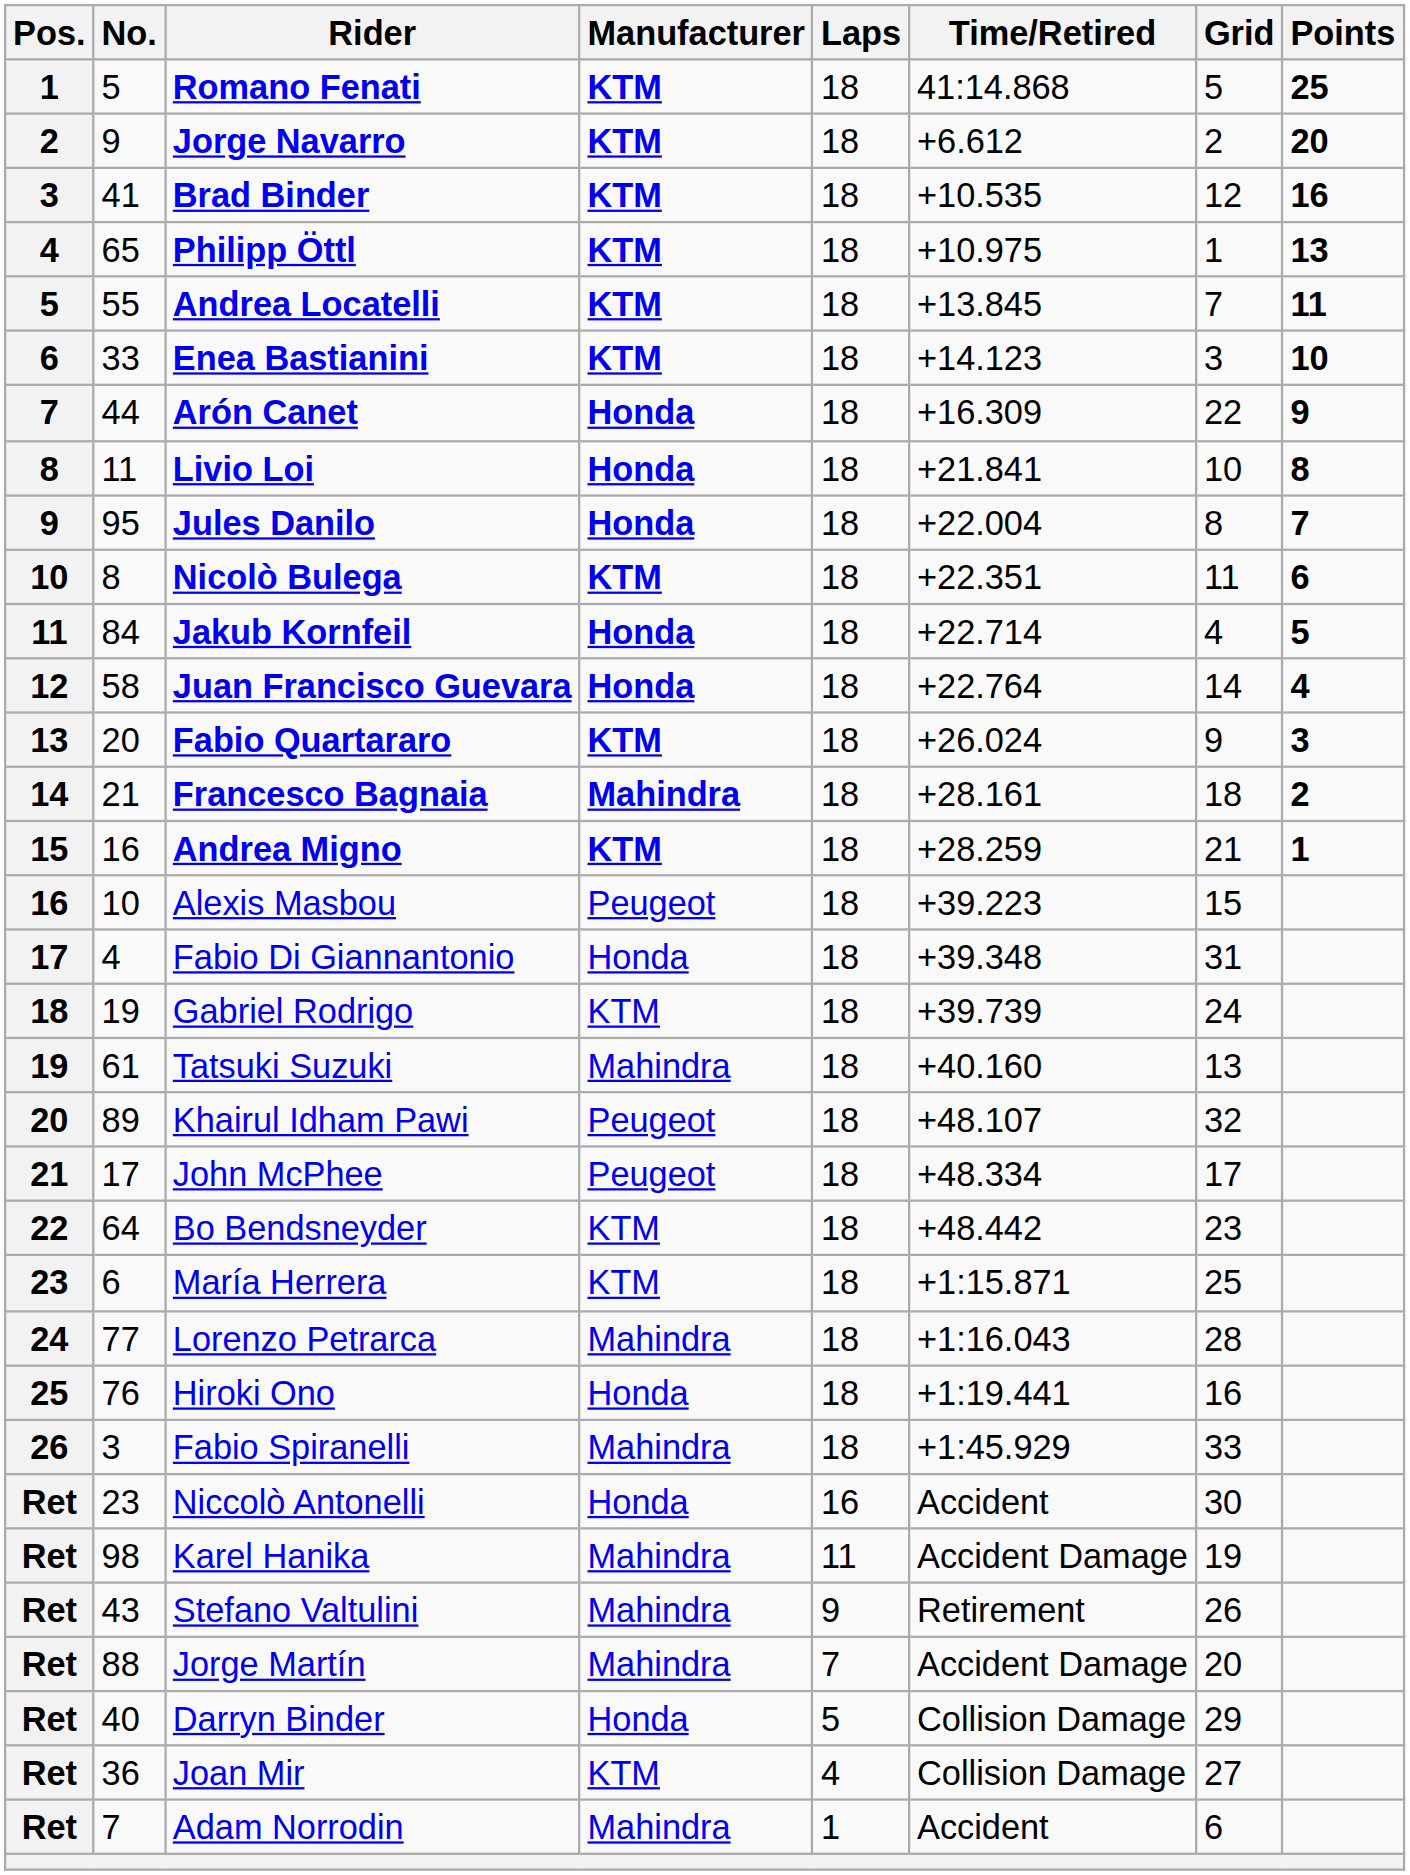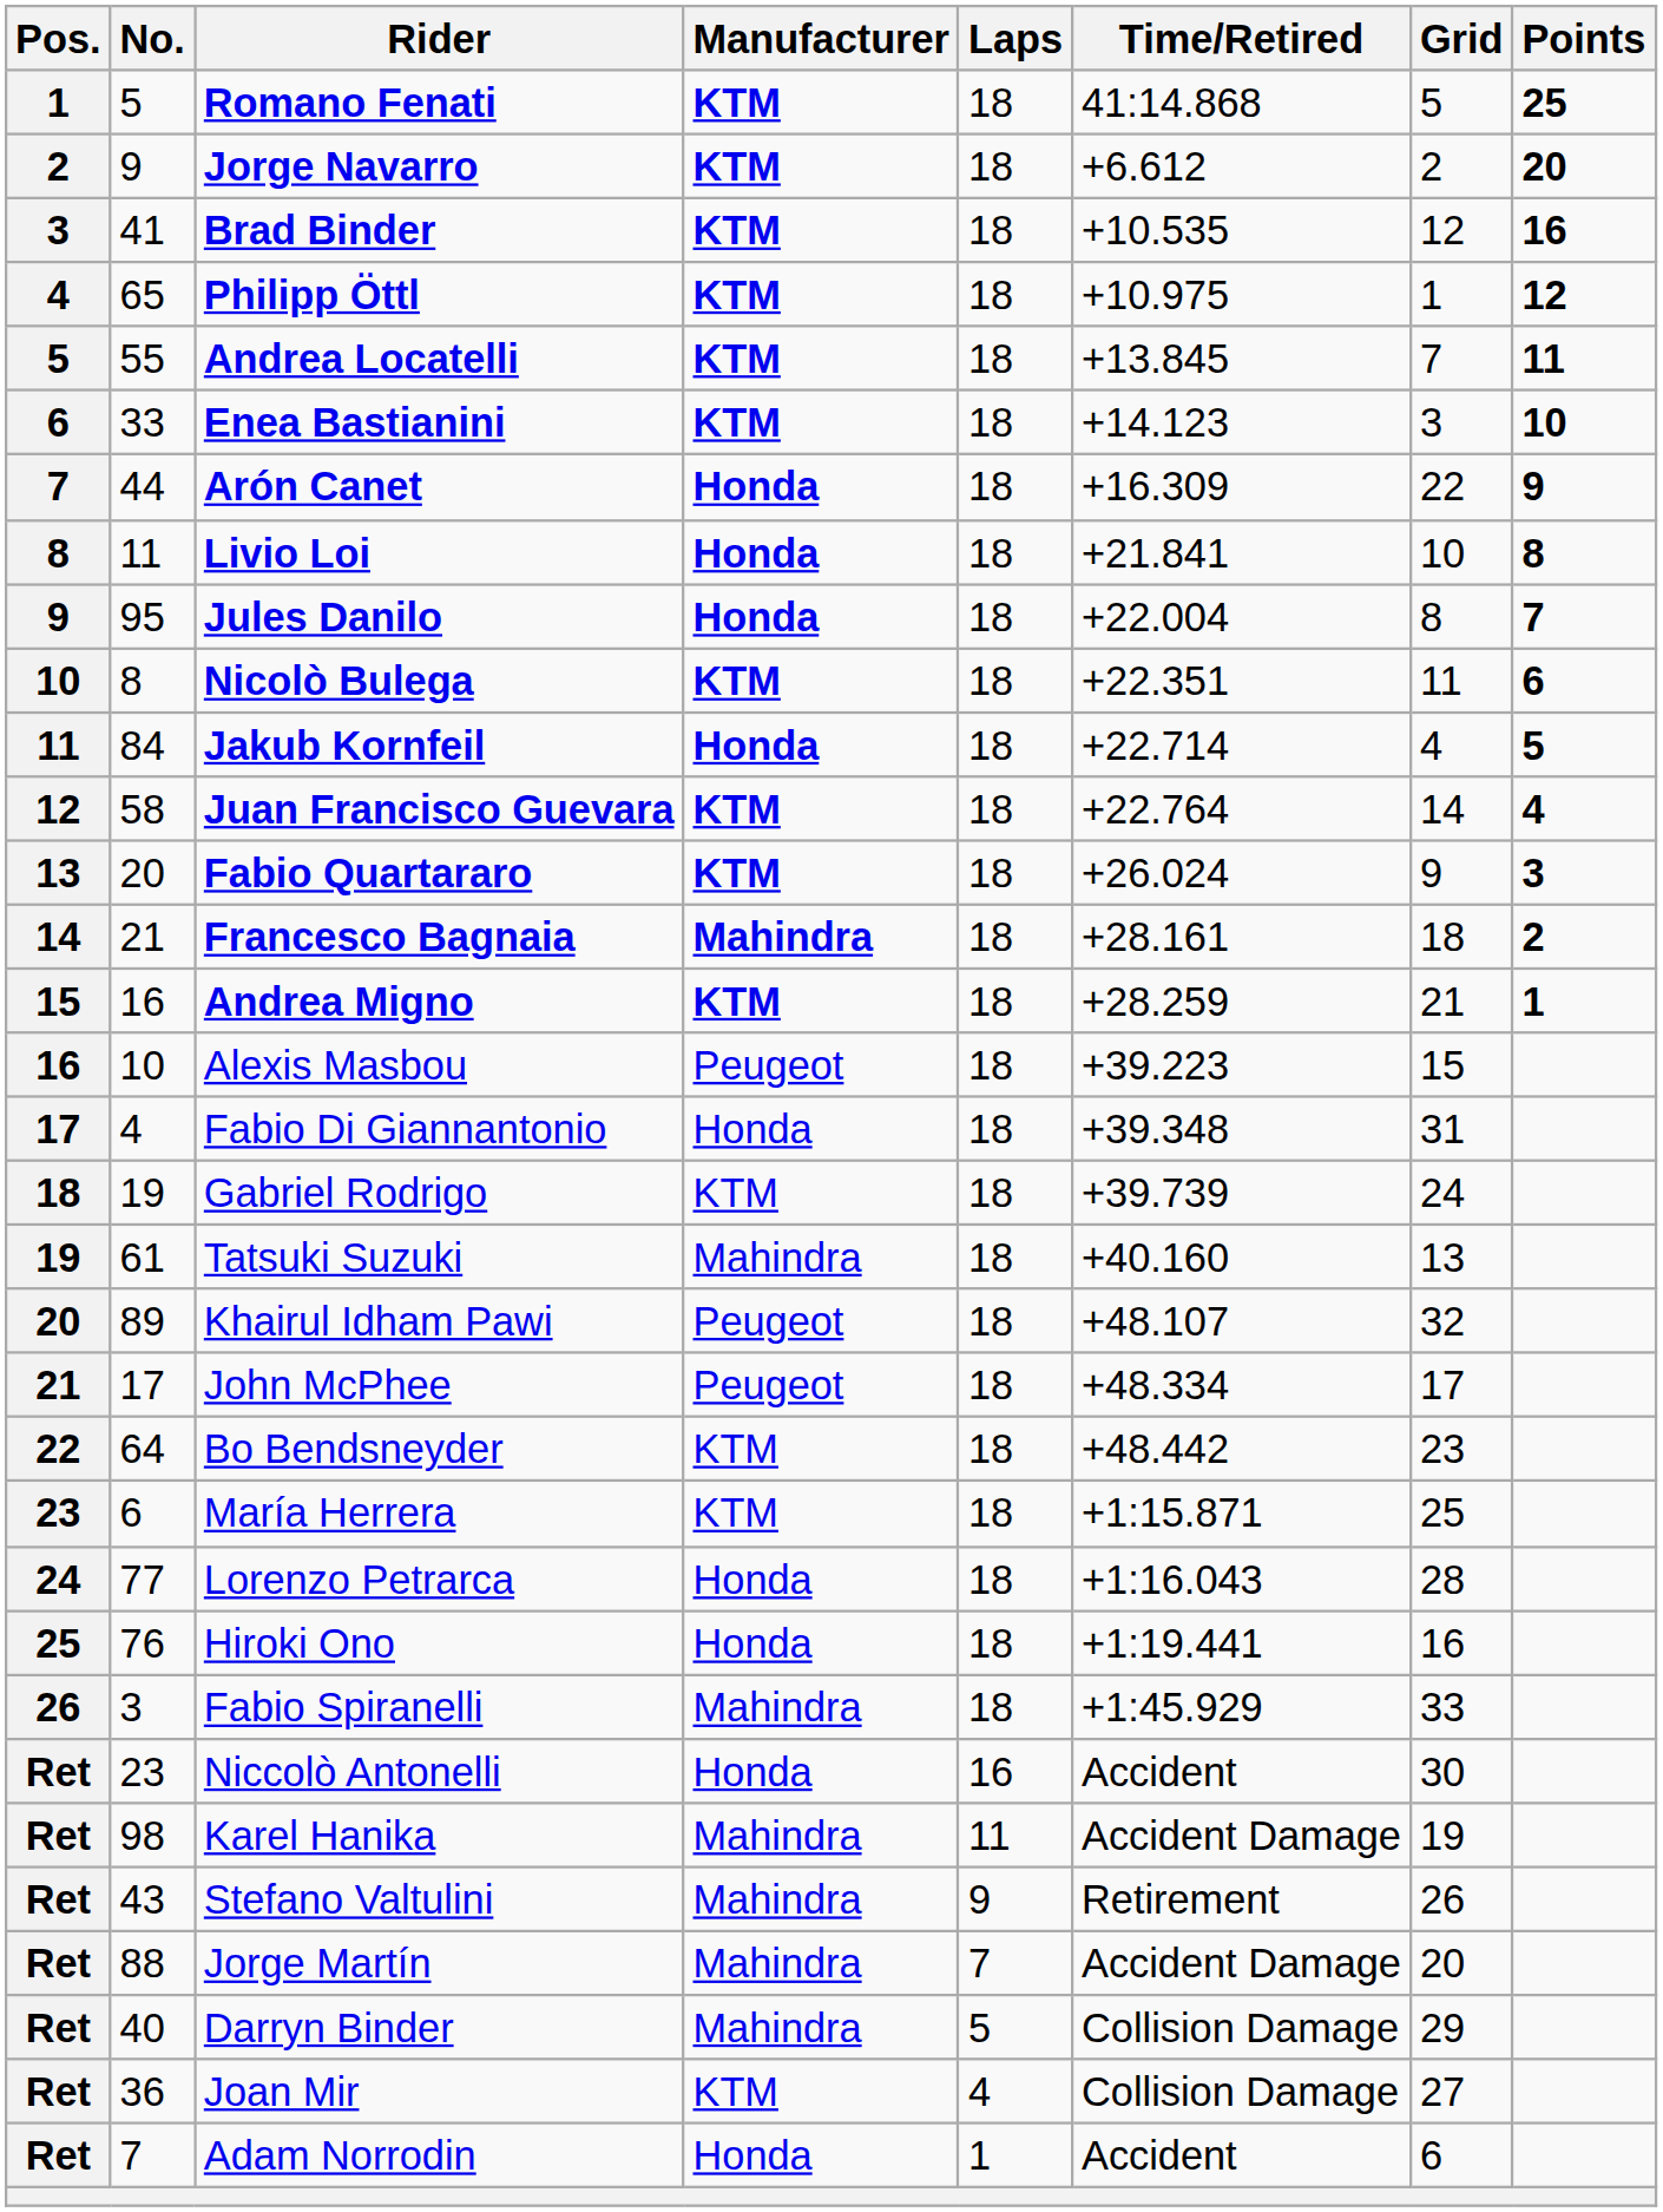 <table class="wikitable" style="font-size: 95%;">
 <tr>
 <th>Pos.</th>
 <th>No.</th>
 <th>Rider</th>
 <th>Manufacturer</th>
 <th>Laps</th>
 <th>Time/Retired</th>
 <th>Grid</th>
 <th>Points</th>
 </tr>
 <tr>
 <th>1</th>
 <td>5</td>
 <td> <strong><a href='#'>Romano Fenati</a></strong></td>
 <td><strong><a href='#'>KTM</a></strong></td>
 <td>18</td>
 <td>41:14.868</td>
 <td>5</td>
 <td><strong>25</strong></td>
 </tr>
 <tr>
 <th>2</th>
 <td>9</td>
 <td> <strong><a href='#'>Jorge Navarro</a></strong></td>
 <td><strong><a href='#'>KTM</a></strong></td>
 <td>18</td>
 <td>+6.612</td>
 <td>2</td>
 <td><strong>20</strong></td>
 </tr>
 <tr>
 <th>3</th>
 <td>41</td>
 <td> <strong><a href='#'>Brad Binder</a></strong></td>
 <td><strong><a href='#'>KTM</a></strong></td>
 <td>18</td>
 <td>+10.535</td>
 <td>12</td>
 <td><strong>16</strong></td>
 </tr>
 <tr>
 <th>4</th>
 <td>65</td>
 <td> <strong><a href='#'>Philipp Öttl</a></strong></td>
 <td><strong><a href='#'>KTM</a></strong></td>
 <td>18</td>
 <td>+10.975</td>
 <td>1</td>
-<td><strong>13</strong></td>
+<td><strong>12</strong></td>
 </tr>
 <tr>
 <th>5</th>
 <td>55</td>
 <td> <strong><a href='#'>Andrea Locatelli</a></strong></td>
 <td><strong><a href='#'>KTM</a></strong></td>
 <td>18</td>
 <td>+13.845</td>
 <td>7</td>
 <td><strong>11</strong></td>
 </tr>
 <tr>
 <th>6</th>
 <td>33</td>
 <td> <strong><a href='#'>Enea Bastianini</a></strong></td>
 <td><strong><a href='#'>KTM</a></strong></td>
 <td>18</td>
 <td>+14.123</td>
 <td>3</td>
 <td><strong>10</strong></td>
 </tr>
 <tr>
 <th>7</th>
 <td>44</td>
 <td> <strong><a href='#'>Arón Canet</a></strong></td>
 <td><strong><a href='#'>Honda</a></strong></td>
 <td>18</td>
 <td>+16.309</td>
 <td>22</td>
 <td><strong>9</strong></td>
 </tr>
 <tr>
 <th>8</th>
 <td>11</td>
 <td> <strong><a href='#'>Livio Loi</a></strong></td>
 <td><strong><a href='#'>Honda</a></strong></td>
 <td>18</td>
 <td>+21.841</td>
 <td>10</td>
 <td><strong>8</strong></td>
 </tr>
 <tr>
 <th>9</th>
 <td>95</td>
 <td> <strong><a href='#'>Jules Danilo</a></strong></td>
 <td><strong><a href='#'>Honda</a></strong></td>
 <td>18</td>
 <td>+22.004</td>
 <td>8</td>
 <td><strong>7</strong></td>
 </tr>
 <tr>
 <th>10</th>
 <td>8</td>
 <td> <strong><a href='#'>Nicolò Bulega</a></strong></td>
 <td><strong><a href='#'>KTM</a></strong></td>
 <td>18</td>
 <td>+22.351</td>
 <td>11</td>
 <td><strong>6</strong></td>
 </tr>
 <tr>
 <th>11</th>
 <td>84</td>
 <td> <strong><a href='#'>Jakub Kornfeil</a></strong></td>
 <td><strong><a href='#'>Honda</a></strong></td>
 <td>18</td>
 <td>+22.714</td>
 <td>4</td>
 <td><strong>5</strong></td>
 </tr>
 <tr>
 <th>12</th>
 <td>58</td>
 <td> <strong><a href='#'>Juan Francisco Guevara</a></strong></td>
-<td><strong><a href='#'>Honda</a></strong></td>
+<td><strong><a href='#'>KTM</a></strong></td>
 <td>18</td>
 <td>+22.764</td>
 <td>14</td>
 <td><strong>4</strong></td>
 </tr>
 <tr>
 <th>13</th>
 <td>20</td>
 <td> <strong><a href='#'>Fabio Quartararo</a></strong></td>
 <td><strong><a href='#'>KTM</a></strong></td>
 <td>18</td>
 <td>+26.024</td>
 <td>9</td>
 <td><strong>3</strong></td>
 </tr>
 <tr>
 <th>14</th>
 <td>21</td>
 <td> <strong><a href='#'>Francesco Bagnaia</a></strong></td>
 <td><strong><a href='#'>Mahindra</a></strong></td>
 <td>18</td>
 <td>+28.161</td>
 <td>18</td>
 <td><strong>2</strong></td>
 </tr>
 <tr>
 <th>15</th>
 <td>16</td>
 <td> <strong><a href='#'>Andrea Migno</a></strong></td>
 <td><strong><a href='#'>KTM</a></strong></td>
 <td>18</td>
 <td>+28.259</td>
 <td>21</td>
 <td><strong>1</strong></td>
 </tr>
 <tr>
 <th>16</th>
 <td>10</td>
 <td> <a href='#'>Alexis Masbou</a></td>
 <td><a href='#'>Peugeot</a></td>
 <td>18</td>
 <td>+39.223</td>
 <td>15</td>
 <td></td>
 </tr>
 <tr>
 <th>17</th>
 <td>4</td>
 <td> <a href='#'>Fabio Di Giannantonio</a></td>
 <td><a href='#'>Honda</a></td>
 <td>18</td>
 <td>+39.348</td>
 <td>31</td>
 <td></td>
 </tr>
 <tr>
 <th>18</th>
 <td>19</td>
 <td> <a href='#'>Gabriel Rodrigo</a></td>
 <td><a href='#'>KTM</a></td>
 <td>18</td>
 <td>+39.739</td>
 <td>24</td>
 <td></td>
 </tr>
 <tr>
 <th>19</th>
 <td>61</td>
 <td> <a href='#'>Tatsuki Suzuki</a></td>
 <td><a href='#'>Mahindra</a></td>
 <td>18</td>
 <td>+40.160</td>
 <td>13</td>
 <td></td>
 </tr>
 <tr>
 <th>20</th>
 <td>89</td>
 <td> <a href='#'>Khairul Idham Pawi</a></td>
 <td><a href='#'>Peugeot</a></td>
 <td>18</td>
 <td>+48.107</td>
 <td>32</td>
 <td></td>
 </tr>
 <tr>
 <th>21</th>
 <td>17</td>
 <td> <a href='#'>John McPhee</a></td>
 <td><a href='#'>Peugeot</a></td>
 <td>18</td>
 <td>+48.334</td>
 <td>17</td>
 <td></td>
 </tr>
 <tr>
 <th>22</th>
 <td>64</td>
 <td> <a href='#'>Bo Bendsneyder</a></td>
 <td><a href='#'>KTM</a></td>
 <td>18</td>
 <td>+48.442</td>
 <td>23</td>
 <td></td>
 </tr>
 <tr>
 <th>23</th>
 <td>6</td>
 <td> <a href='#'>María Herrera</a></td>
 <td><a href='#'>KTM</a></td>
 <td>18</td>
 <td>+1:15.871</td>
 <td>25</td>
 <td></td>
 </tr>
 <tr>
 <th>24</th>
 <td>77</td>
 <td> <a href='#'>Lorenzo Petrarca</a></td>
-<td><a href='#'>Mahindra</a></td>
+<td><a href='#'>Honda</a></td>
 <td>18</td>
 <td>+1:16.043</td>
 <td>28</td>
 <td></td>
 </tr>
 <tr>
 <th>25</th>
 <td>76</td>
 <td> <a href='#'>Hiroki Ono</a></td>
 <td><a href='#'>Honda</a></td>
 <td>18</td>
 <td>+1:19.441</td>
 <td>16</td>
 <td></td>
 </tr>
 <tr>
 <th>26</th>
 <td>3</td>
 <td> <a href='#'>Fabio Spiranelli</a></td>
 <td><a href='#'>Mahindra</a></td>
 <td>18</td>
 <td>+1:45.929</td>
 <td>33</td>
 <td></td>
 </tr>
 <tr>
 <th>Ret</th>
 <td>23</td>
 <td> <a href='#'>Niccolò Antonelli</a></td>
 <td><a href='#'>Honda</a></td>
 <td>16</td>
 <td>Accident</td>
 <td>30</td>
 <td></td>
 </tr>
 <tr>
 <th>Ret</th>
 <td>98</td>
 <td> <a href='#'>Karel Hanika</a></td>
 <td><a href='#'>Mahindra</a></td>
 <td>11</td>
 <td>Accident Damage</td>
 <td>19</td>
 <td></td>
 </tr>
 <tr>
 <th>Ret</th>
 <td>43</td>
 <td> <a href='#'>Stefano Valtulini</a></td>
 <td><a href='#'>Mahindra</a></td>
 <td>9</td>
 <td>Retirement</td>
 <td>26</td>
 <td></td>
 </tr>
 <tr>
 <th>Ret</th>
 <td>88</td>
 <td> <a href='#'>Jorge Martín</a></td>
 <td><a href='#'>Mahindra</a></td>
 <td>7</td>
 <td>Accident Damage</td>
 <td>20</td>
 <td></td>
 </tr>
 <tr>
 <th>Ret</th>
 <td>40</td>
 <td> <a href='#'>Darryn Binder</a></td>
-<td><a href='#'>Honda</a></td>
+<td><a href='#'>Mahindra</a></td>
 <td>5</td>
 <td>Collision Damage</td>
 <td>29</td>
 <td></td>
 </tr>
 <tr>
 <th>Ret</th>
 <td>36</td>
 <td> <a href='#'>Joan Mir</a></td>
 <td><a href='#'>KTM</a></td>
 <td>4</td>
 <td>Collision Damage</td>
 <td>27</td>
 <td></td>
 </tr>
 <tr>
 <th>Ret</th>
 <td>7</td>
 <td> <a href='#'>Adam Norrodin</a></td>
-<td><a href='#'>Mahindra</a></td>
+<td><a href='#'>Honda</a></td>
 <td>1</td>
 <td>Accident</td>
 <td>6</td>
 <td></td>
 </tr>
 <tr>
 <th colspan=8></th>
 </tr>
 </table>
